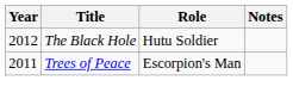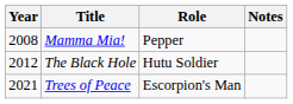 <table class="wikitable sortable">
 <tr>
 <th>Year</th>
 <th>Title</th>
 <th>Role</th>
 <th>Notes</th>
 </tr>
 <tr>
+<td>2008</td>
+<td><a href='#'><em>Mamma Mia!</em></a></td>
+<td>Pepper</td>
+<td></td>
+</tr>
+<tr>
 <td>2012</td>
 <td><em>The Black Hole</em></td>
 <td>Hutu Soldier</td>
 <td></td>
 </tr>
 <tr>
-<td>2011</td>
+<td>2021</td>
 <td><em><a href='#'>Trees of Peace</a></em></td>
 <td>Escorpion's Man</td>
 <td></td>
 </tr>
 </table>
